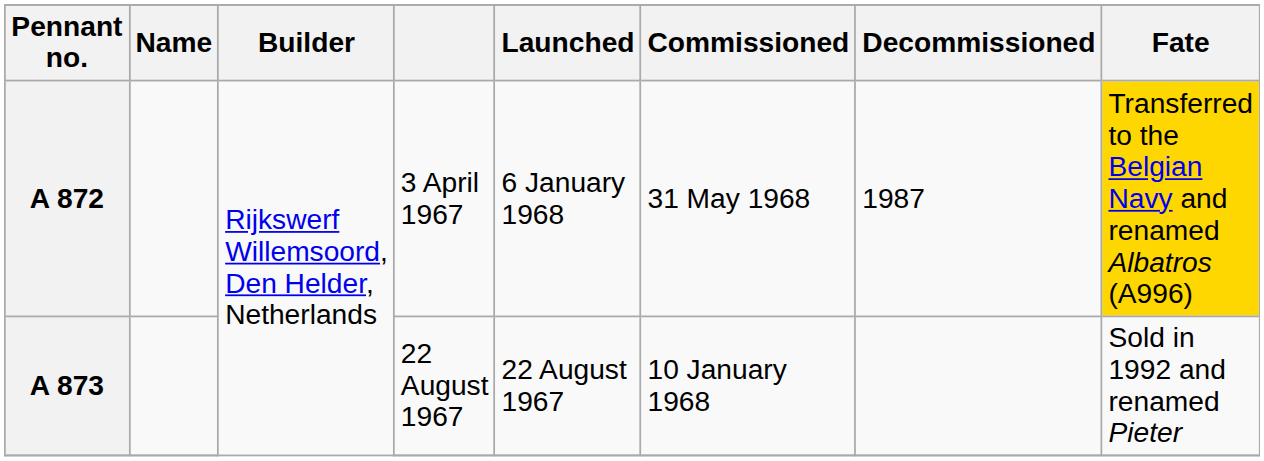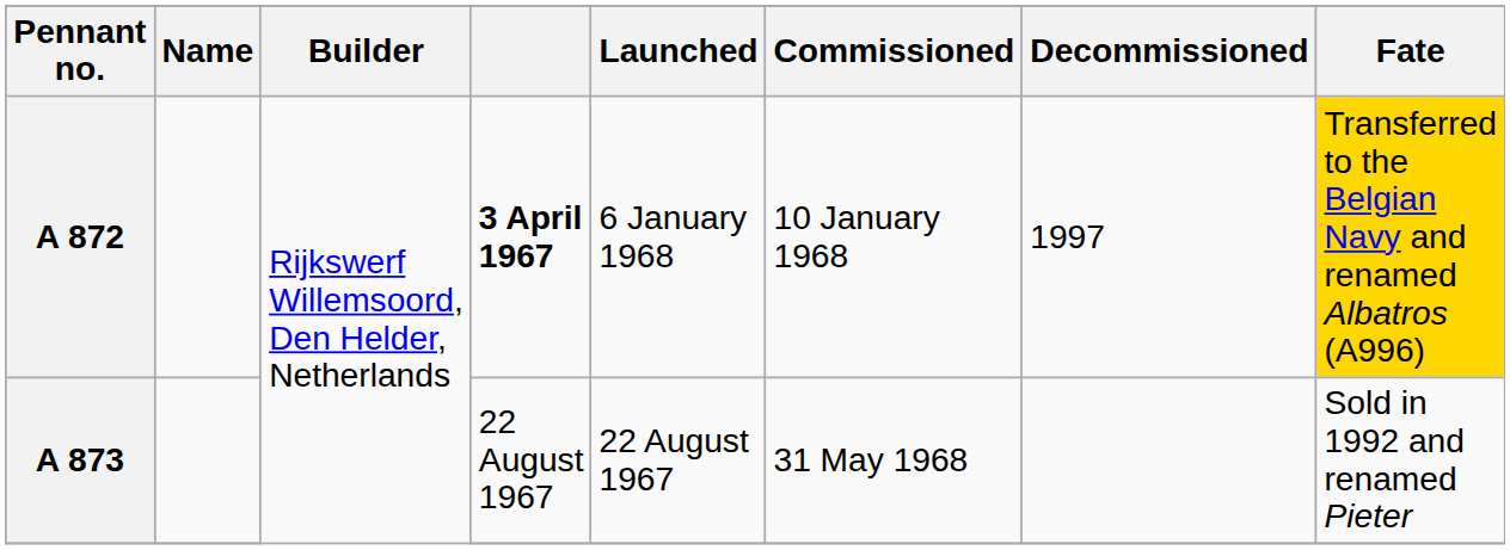 <table class="wikitable plainrowheaders">
 <tr>
 </tr>
 <tr>
 <th scope="col">Pennant no.</th>
 <th scope="col">Name</th>
 <th scope="col">Builder</th>
 <th scope="col"></th>
 <th scope="col">Launched</th>
 <th scope="col">Commissioned</th>
 <th scope="col">Decommissioned</th>
 <th scope="col">Fate</th>
 </tr>
 <tr>
 <th scope="row">A 872</th>
 <td></td>
 <td rowspan=15 align=left><a href='#'>Rijkswerf Willemsoord</a>,<br> <a href='#'>Den Helder</a>, Netherlands</td>
-<td>3 April 1967</td>
+<td><strong>3 April 1967</strong></td>
 <td>6 January 1968</td>
-<td>31 May 1968</td>
-<td>1987</td>
+<td>10 January 1968</td>
+<td>1997</td>
 <td style="background: gold;">Transferred to the <a href='#'>Belgian Navy</a> and renamed <em>Albatros</em> (A996)</td>
 </tr>
 <tr>
 <th scope="row">A 873</th>
 <td></td>
 <td>22 August 1967</td>
 <td>22 August 1967</td>
-<td>10 January 1968</td>
+<td>31 May 1968</td>
 <td></td>
 <td>Sold in 1992 and renamed <em>Pieter</em></td>
 </tr>
 <tr>
 </tr>
 </table>
